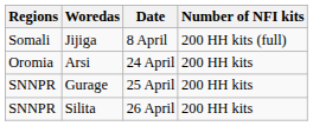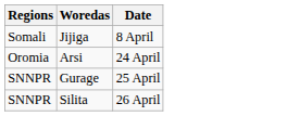 <table class="wikitable">
 <tr>
 <th>Regions</th>
 <th>Woredas</th>
 <th>Date</th>
-<th>Number of NFI kits</th>
 </tr>
 <tr>
 <td>Somali</td>
 <td>Jijiga</td>
 <td>8 April</td>
-<td>200 HH kits (full)</td>
 </tr>
 <tr>
 <td>Oromia</td>
 <td>Arsi</td>
 <td>24 April</td>
-<td>200 HH kits</td>
 </tr>
 <tr>
 <td>SNNPR</td>
 <td>Gurage</td>
 <td>25 April</td>
-<td>200 HH kits</td>
 </tr>
 <tr>
 <td>SNNPR</td>
 <td>Silita</td>
 <td>26 April</td>
-<td>200 HH kits</td>
 </tr>
 </table>
